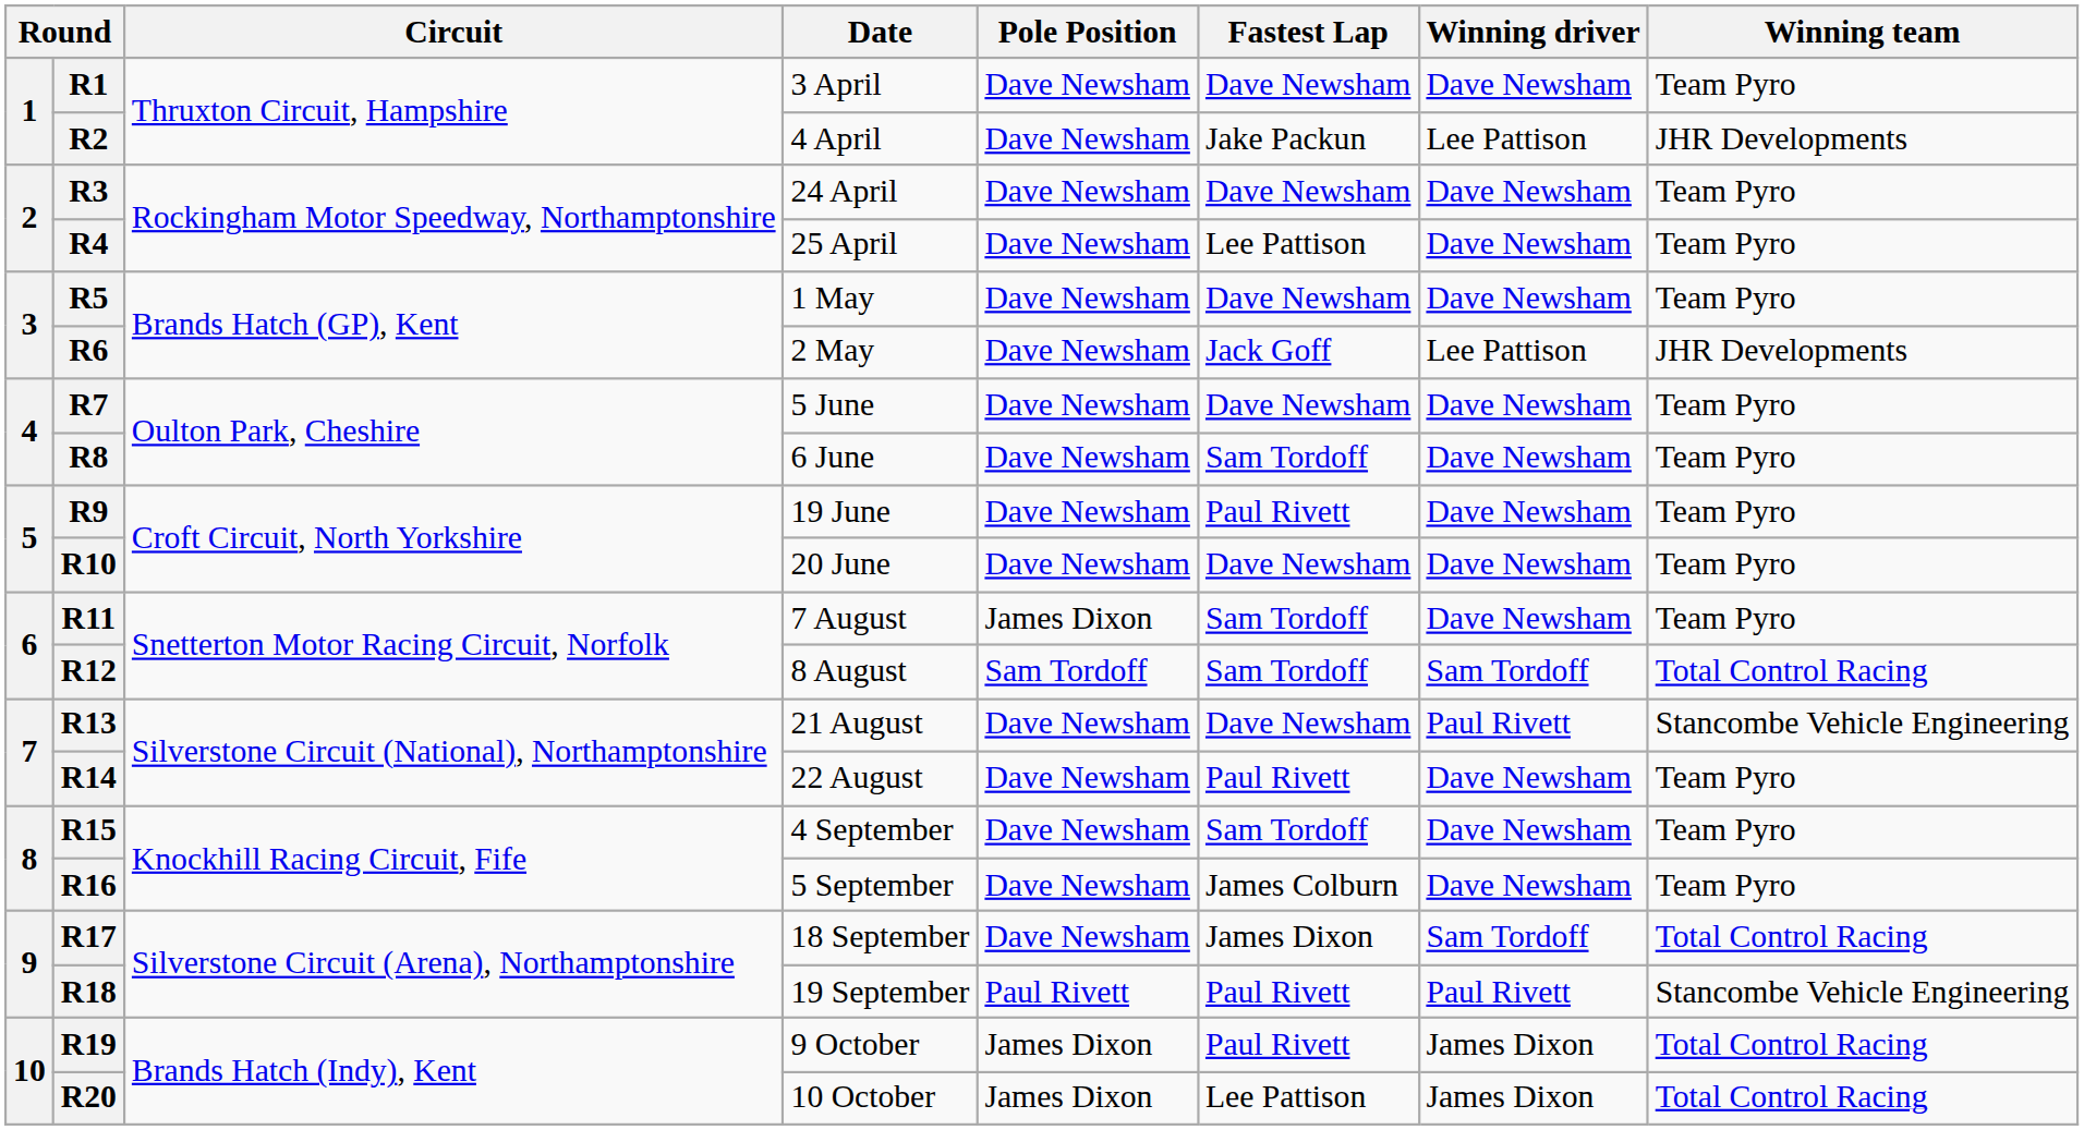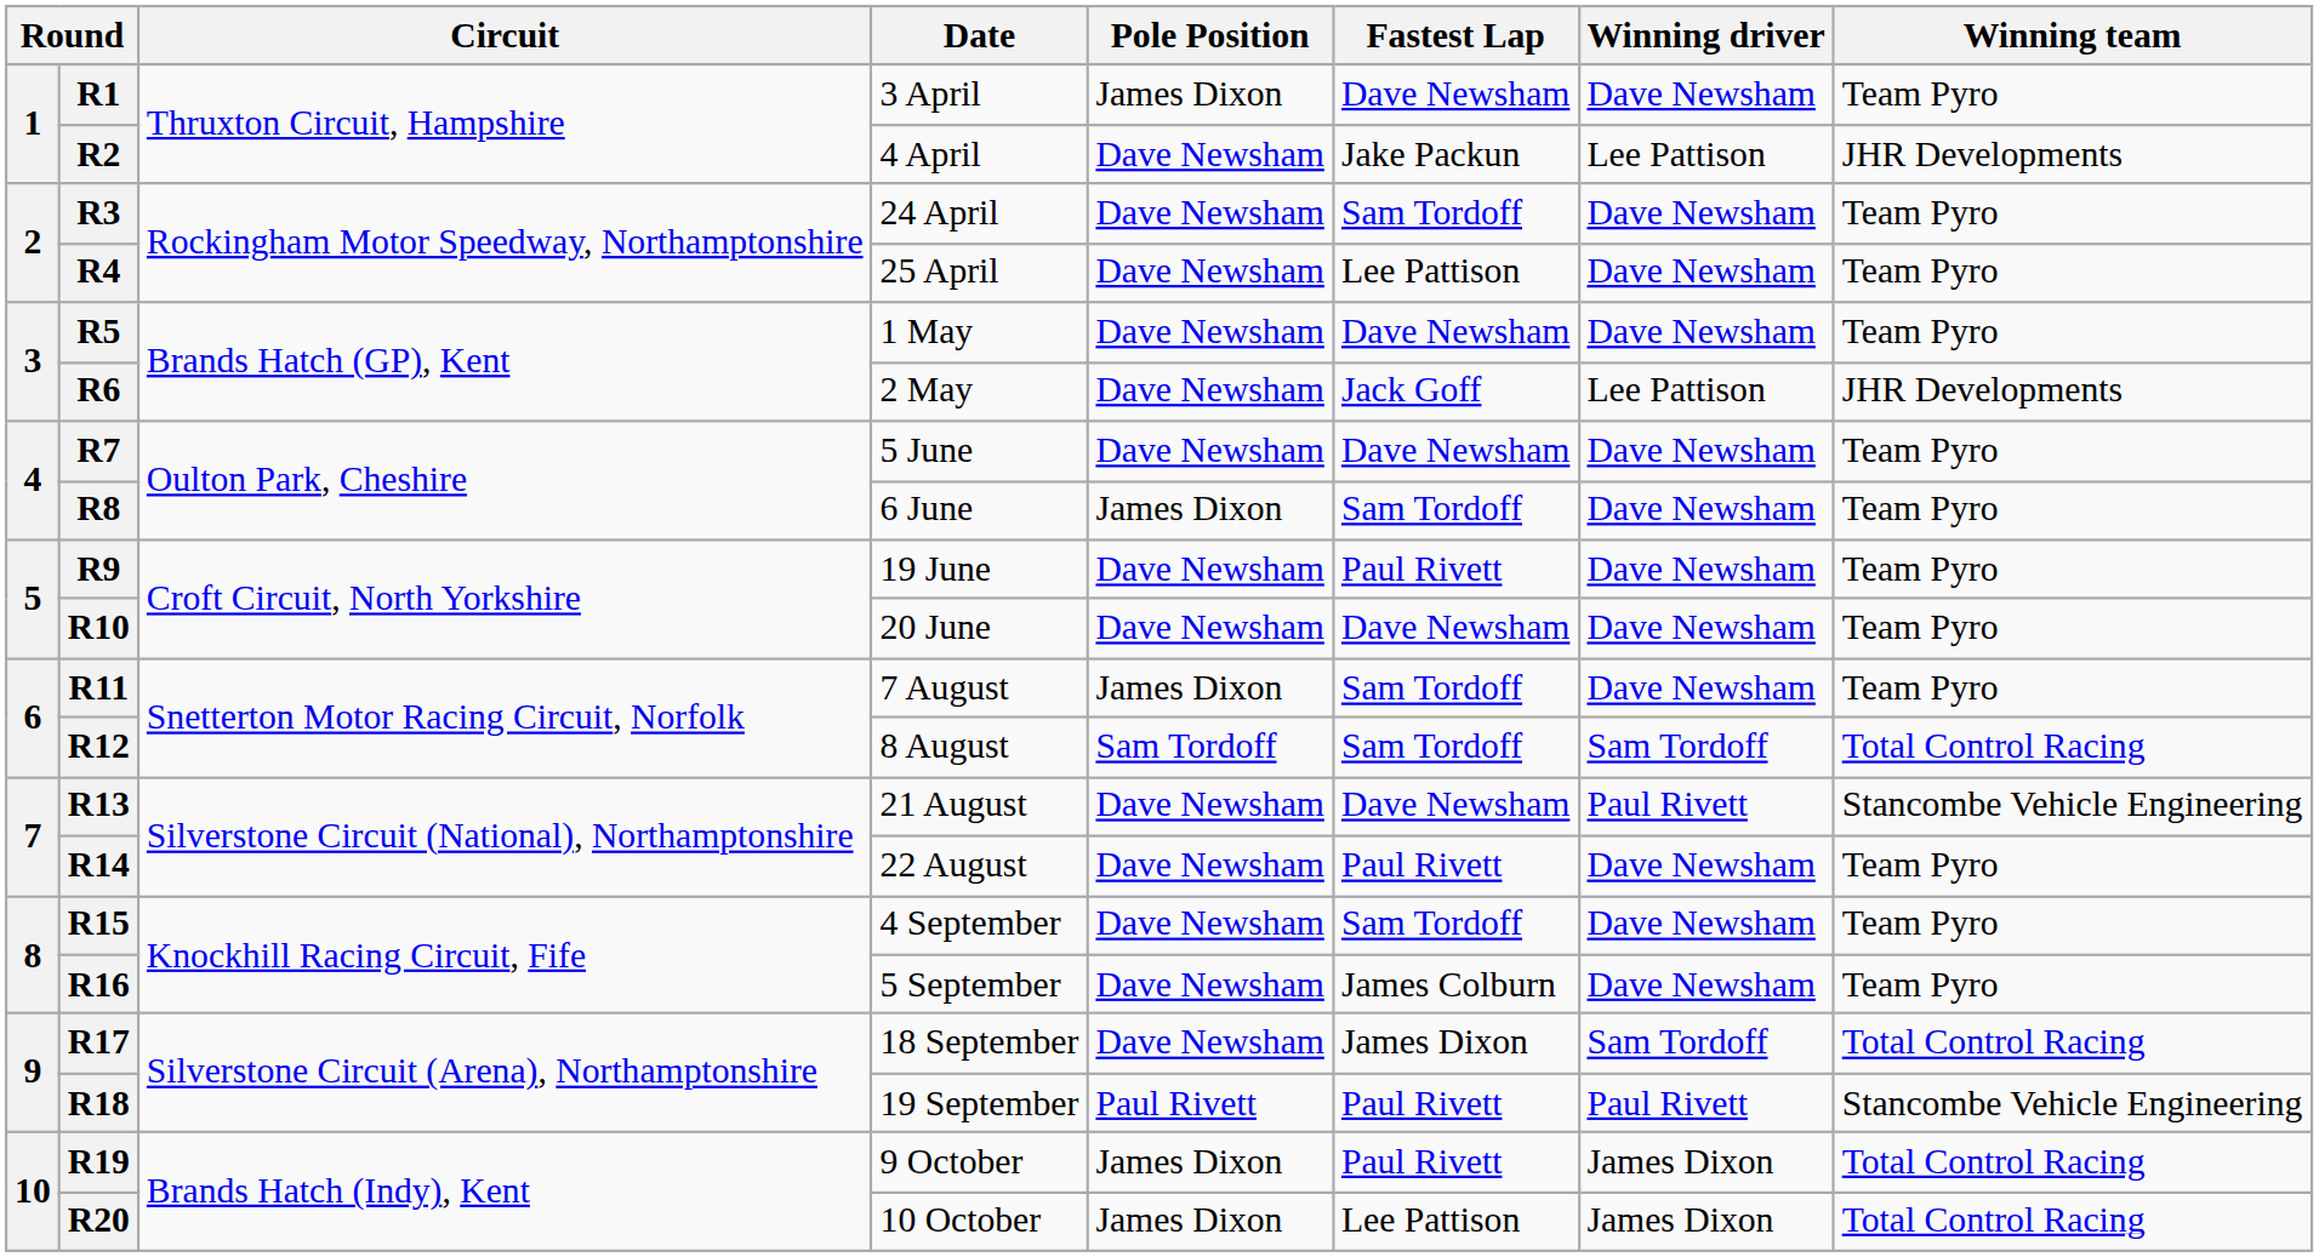 <table class="wikitable" style="font-size: 85%">
 <tr>
 <th colspan=2>Round</th>
 <th>Circuit</th>
 <th>Date</th>
 <th>Pole Position</th>
 <th>Fastest Lap</th>
 <th>Winning driver</th>
 <th>Winning team</th>
 </tr>
 <tr>
 <th rowspan=2>1</th>
 <th>R1</th>
 <td rowspan=2><a href='#'>Thruxton Circuit</a>, <a href='#'>Hampshire</a></td>
 <td>3 April</td>
-<td> <a href='#'>Dave Newsham</a></td>
+<td> James Dixon</td>
 <td> <a href='#'>Dave Newsham</a></td>
 <td> <a href='#'>Dave Newsham</a></td>
 <td>Team Pyro</td>
 </tr>
 <tr>
 <th>R2</th>
 <td>4 April</td>
 <td> <a href='#'>Dave Newsham</a></td>
 <td> Jake Packun</td>
 <td> Lee Pattison</td>
 <td>JHR Developments</td>
 </tr>
 <tr>
 <th rowspan=2>2</th>
 <th>R3</th>
 <td rowspan=2><a href='#'>Rockingham Motor Speedway</a>, <a href='#'>Northamptonshire</a></td>
 <td>24 April</td>
 <td> <a href='#'>Dave Newsham</a></td>
-<td> <a href='#'>Dave Newsham</a></td>
+<td> <a href='#'>Sam Tordoff</a></td>
 <td> <a href='#'>Dave Newsham</a></td>
 <td>Team Pyro</td>
 </tr>
 <tr>
 <th>R4</th>
 <td>25 April</td>
 <td> <a href='#'>Dave Newsham</a></td>
 <td> Lee Pattison</td>
 <td> <a href='#'>Dave Newsham</a></td>
 <td>Team Pyro</td>
 </tr>
 <tr>
 <th rowspan=2>3</th>
 <th>R5</th>
 <td rowspan=2><a href='#'>Brands Hatch (GP)</a>, <a href='#'>Kent</a></td>
 <td>1 May</td>
 <td> <a href='#'>Dave Newsham</a></td>
 <td> <a href='#'>Dave Newsham</a></td>
 <td> <a href='#'>Dave Newsham</a></td>
 <td>Team Pyro</td>
 </tr>
 <tr>
 <th>R6</th>
 <td>2 May</td>
 <td> <a href='#'>Dave Newsham</a></td>
 <td> <a href='#'>Jack Goff</a></td>
 <td> Lee Pattison</td>
 <td>JHR Developments</td>
 </tr>
 <tr>
 <th rowspan=2>4</th>
 <th>R7</th>
 <td rowspan=2><a href='#'>Oulton Park</a>, <a href='#'>Cheshire</a></td>
 <td>5 June</td>
 <td> <a href='#'>Dave Newsham</a></td>
 <td> <a href='#'>Dave Newsham</a></td>
 <td> <a href='#'>Dave Newsham</a></td>
 <td>Team Pyro</td>
 </tr>
 <tr>
 <th>R8</th>
 <td>6 June</td>
-<td> <a href='#'>Dave Newsham</a></td>
+<td> James Dixon</td>
 <td> <a href='#'>Sam Tordoff</a></td>
 <td> <a href='#'>Dave Newsham</a></td>
 <td>Team Pyro</td>
 </tr>
 <tr>
 <th rowspan=2>5</th>
 <th>R9</th>
 <td rowspan=2><a href='#'>Croft Circuit</a>, <a href='#'>North Yorkshire</a></td>
 <td>19 June</td>
 <td> <a href='#'>Dave Newsham</a></td>
 <td> <a href='#'>Paul Rivett</a></td>
 <td> <a href='#'>Dave Newsham</a></td>
 <td>Team Pyro</td>
 </tr>
 <tr>
 <th>R10</th>
 <td>20 June</td>
 <td> <a href='#'>Dave Newsham</a></td>
 <td> <a href='#'>Dave Newsham</a></td>
 <td> <a href='#'>Dave Newsham</a></td>
 <td>Team Pyro</td>
 </tr>
 <tr>
 <th rowspan=2>6</th>
 <th>R11</th>
 <td rowspan=2><a href='#'>Snetterton Motor Racing Circuit</a>, <a href='#'>Norfolk</a></td>
 <td>7 August</td>
 <td> James Dixon</td>
 <td> <a href='#'>Sam Tordoff</a></td>
 <td> <a href='#'>Dave Newsham</a></td>
 <td>Team Pyro</td>
 </tr>
 <tr>
 <th>R12</th>
 <td>8 August</td>
 <td> <a href='#'>Sam Tordoff</a></td>
 <td> <a href='#'>Sam Tordoff</a></td>
 <td> <a href='#'>Sam Tordoff</a></td>
 <td><a href='#'>Total Control Racing</a></td>
 </tr>
 <tr>
 <th rowspan=2>7</th>
 <th>R13</th>
 <td rowspan=2><a href='#'>Silverstone Circuit (National)</a>, <a href='#'>Northamptonshire</a></td>
 <td>21 August</td>
 <td> <a href='#'>Dave Newsham</a></td>
 <td> <a href='#'>Dave Newsham</a></td>
 <td> <a href='#'>Paul Rivett</a></td>
 <td>Stancombe Vehicle Engineering</td>
 </tr>
 <tr>
 <th>R14</th>
 <td>22 August</td>
 <td> <a href='#'>Dave Newsham</a></td>
 <td> <a href='#'>Paul Rivett</a></td>
 <td> <a href='#'>Dave Newsham</a></td>
 <td>Team Pyro</td>
 </tr>
 <tr>
 <th rowspan=2>8</th>
 <th>R15</th>
 <td rowspan=2><a href='#'>Knockhill Racing Circuit</a>, <a href='#'>Fife</a></td>
 <td>4 September</td>
 <td> <a href='#'>Dave Newsham</a></td>
 <td> <a href='#'>Sam Tordoff</a></td>
 <td> <a href='#'>Dave Newsham</a></td>
 <td>Team Pyro</td>
 </tr>
 <tr>
 <th>R16</th>
 <td>5 September</td>
 <td> <a href='#'>Dave Newsham</a></td>
 <td> James Colburn</td>
 <td> <a href='#'>Dave Newsham</a></td>
 <td>Team Pyro</td>
 </tr>
 <tr>
 <th rowspan=2>9</th>
 <th>R17</th>
 <td rowspan=2><a href='#'>Silverstone Circuit (Arena)</a>, <a href='#'>Northamptonshire</a></td>
 <td>18 September</td>
 <td> <a href='#'>Dave Newsham</a></td>
 <td> James Dixon</td>
 <td> <a href='#'>Sam Tordoff</a></td>
 <td><a href='#'>Total Control Racing</a></td>
 </tr>
 <tr>
 <th>R18</th>
 <td>19 September</td>
 <td> <a href='#'>Paul Rivett</a></td>
 <td> <a href='#'>Paul Rivett</a></td>
 <td> <a href='#'>Paul Rivett</a></td>
 <td>Stancombe Vehicle Engineering</td>
 </tr>
 <tr>
 <th rowspan=2>10</th>
 <th>R19</th>
 <td rowspan=2><a href='#'>Brands Hatch (Indy)</a>, <a href='#'>Kent</a></td>
 <td>9 October</td>
 <td> James Dixon</td>
 <td> <a href='#'>Paul Rivett</a></td>
 <td> James Dixon</td>
 <td><a href='#'>Total Control Racing</a></td>
 </tr>
 <tr>
 <th>R20</th>
 <td>10 October</td>
 <td> James Dixon</td>
 <td> Lee Pattison</td>
 <td> James Dixon</td>
 <td><a href='#'>Total Control Racing</a></td>
 </tr>
 </table>
